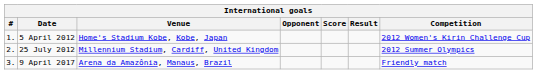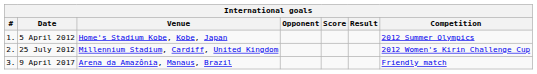 <table class="wikitable" style="font-size:90%; text-align:left;">
 <tr>
 <th colspan="7"><strong>International goals</strong></th>
 </tr>
 <tr>
 <th>#</th>
 <th>Date</th>
 <th>Venue</th>
 <th>Opponent</th>
 <th>Score</th>
 <th>Result</th>
 <th>Competition</th>
 </tr>
 <tr>
 <td>1.</td>
 <td>5 April 2012</td>
 <td><a href='#'>Home's Stadium Kobe</a>, <a href='#'>Kobe</a>, <a href='#'>Japan</a></td>
 <td></td>
 <td></td>
 <td></td>
-<td><a href='#'>2012 Women's Kirin Challenge Cup</a></td>
+<td><a href='#'>2012 Summer Olympics</a></td>
 </tr>
 <tr>
 <td>2.</td>
 <td>25 July 2012</td>
 <td><a href='#'>Millennium Stadium</a>, <a href='#'>Cardiff</a>, <a href='#'>United Kingdom</a></td>
 <td></td>
 <td></td>
 <td></td>
-<td><a href='#'>2012 Summer Olympics</a></td>
+<td><a href='#'>2012 Women's Kirin Challenge Cup</a></td>
 </tr>
 <tr>
 <td>3.</td>
 <td>9 April 2017</td>
 <td><a href='#'>Arena da Amazônia</a>, <a href='#'>Manaus</a>, <a href='#'>Brazil</a></td>
 <td></td>
 <td></td>
 <td></td>
 <td><a href='#'>Friendly match</a></td>
 </tr>
 </table>
